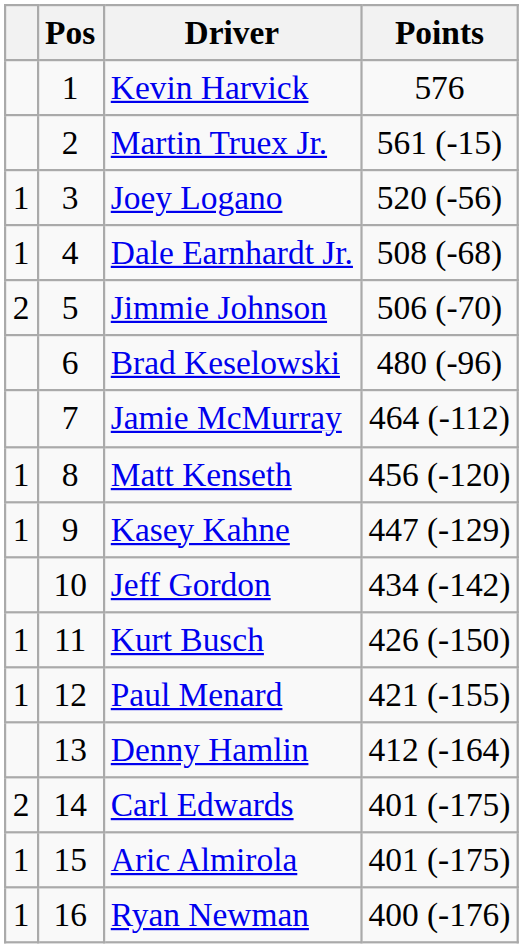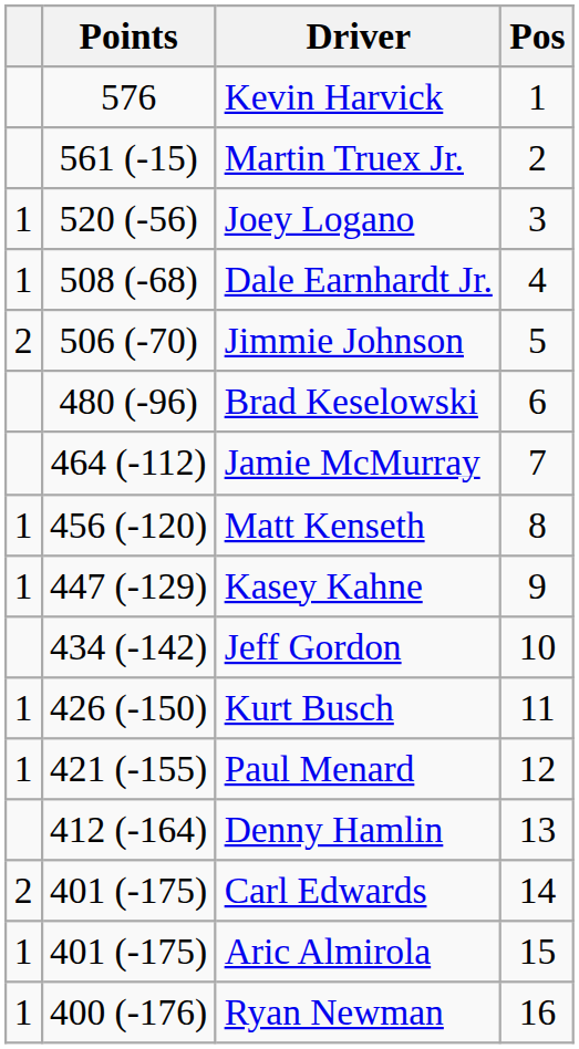 <table class="wikitable" style="font-size: 95%;">
 <tr>
 <th></th>
+<th>Points</th>
+<th>Driver</th>
 <th>Pos</th>
-<th>Driver</th>
-<th>Points</th>
 </tr>
 <tr>
 <td align="left"></td>
+<td style="text-align:center;">576</td>
+<td><a href='#'>Kevin Harvick</a></td>
 <td style="text-align:center;">1</td>
-<td><a href='#'>Kevin Harvick</a></td>
-<td style="text-align:center;">576</td>
 </tr>
 <tr>
 <td align="left"></td>
+<td style="text-align:center;">561 (-15)</td>
+<td><a href='#'>Martin Truex Jr.</a></td>
 <td style="text-align:center;">2</td>
-<td><a href='#'>Martin Truex Jr.</a></td>
-<td style="text-align:center;">561 (-15)</td>
 </tr>
 <tr>
 <td align="left"> 1</td>
+<td style="text-align:center;">520 (-56)</td>
+<td><a href='#'>Joey Logano</a></td>
 <td style="text-align:center;">3</td>
-<td><a href='#'>Joey Logano</a></td>
-<td style="text-align:center;">520 (-56)</td>
 </tr>
 <tr>
 <td align="left"> 1</td>
+<td style="text-align:center;">508 (-68)</td>
+<td><a href='#'>Dale Earnhardt Jr.</a></td>
 <td style="text-align:center;">4</td>
-<td><a href='#'>Dale Earnhardt Jr.</a></td>
-<td style="text-align:center;">508 (-68)</td>
 </tr>
 <tr>
 <td align="left"> 2</td>
+<td style="text-align:center;">506 (-70)</td>
+<td><a href='#'>Jimmie Johnson</a></td>
 <td style="text-align:center;">5</td>
-<td><a href='#'>Jimmie Johnson</a></td>
-<td style="text-align:center;">506 (-70)</td>
 </tr>
 <tr>
 <td align="left"></td>
+<td style="text-align:center;">480 (-96)</td>
+<td><a href='#'>Brad Keselowski</a></td>
 <td style="text-align:center;">6</td>
-<td><a href='#'>Brad Keselowski</a></td>
-<td style="text-align:center;">480 (-96)</td>
 </tr>
 <tr>
 <td align="left"></td>
+<td style="text-align:center;">464 (-112)</td>
+<td><a href='#'>Jamie McMurray</a></td>
 <td style="text-align:center;">7</td>
-<td><a href='#'>Jamie McMurray</a></td>
-<td style="text-align:center;">464 (-112)</td>
 </tr>
 <tr>
 <td align="left"> 1</td>
+<td style="text-align:center;">456 (-120)</td>
+<td><a href='#'>Matt Kenseth</a></td>
 <td style="text-align:center;">8</td>
-<td><a href='#'>Matt Kenseth</a></td>
-<td style="text-align:center;">456 (-120)</td>
 </tr>
 <tr>
 <td align="left"> 1</td>
+<td style="text-align:center;">447 (-129)</td>
+<td><a href='#'>Kasey Kahne</a></td>
 <td style="text-align:center;">9</td>
-<td><a href='#'>Kasey Kahne</a></td>
-<td style="text-align:center;">447 (-129)</td>
 </tr>
 <tr>
 <td align="left"></td>
+<td style="text-align:center;">434 (-142)</td>
+<td><a href='#'>Jeff Gordon</a></td>
 <td style="text-align:center;">10</td>
-<td><a href='#'>Jeff Gordon</a></td>
-<td style="text-align:center;">434 (-142)</td>
 </tr>
 <tr>
 <td align="left"> 1</td>
+<td style="text-align:center;">426 (-150)</td>
+<td><a href='#'>Kurt Busch</a></td>
 <td style="text-align:center;">11</td>
-<td><a href='#'>Kurt Busch</a></td>
-<td style="text-align:center;">426 (-150)</td>
 </tr>
 <tr>
 <td align="left"> 1</td>
+<td style="text-align:center;">421 (-155)</td>
+<td><a href='#'>Paul Menard</a></td>
 <td style="text-align:center;">12</td>
-<td><a href='#'>Paul Menard</a></td>
-<td style="text-align:center;">421 (-155)</td>
 </tr>
 <tr>
 <td align="left"></td>
+<td style="text-align:center;">412 (-164)</td>
+<td><a href='#'>Denny Hamlin</a></td>
 <td style="text-align:center;">13</td>
-<td><a href='#'>Denny Hamlin</a></td>
-<td style="text-align:center;">412 (-164)</td>
 </tr>
 <tr>
 <td align="left"> 2</td>
+<td style="text-align:center;">401 (-175)</td>
+<td><a href='#'>Carl Edwards</a></td>
 <td style="text-align:center;">14</td>
-<td><a href='#'>Carl Edwards</a></td>
-<td style="text-align:center;">401 (-175)</td>
 </tr>
 <tr>
 <td align="left"> 1</td>
+<td style="text-align:center;">401 (-175)</td>
+<td><a href='#'>Aric Almirola</a></td>
 <td style="text-align:center;">15</td>
-<td><a href='#'>Aric Almirola</a></td>
-<td style="text-align:center;">401 (-175)</td>
 </tr>
 <tr>
 <td align="left"> 1</td>
+<td style="text-align:center;">400 (-176)</td>
+<td><a href='#'>Ryan Newman</a></td>
 <td style="text-align:center;">16</td>
-<td><a href='#'>Ryan Newman</a></td>
-<td style="text-align:center;">400 (-176)</td>
 </tr>
 </table>
